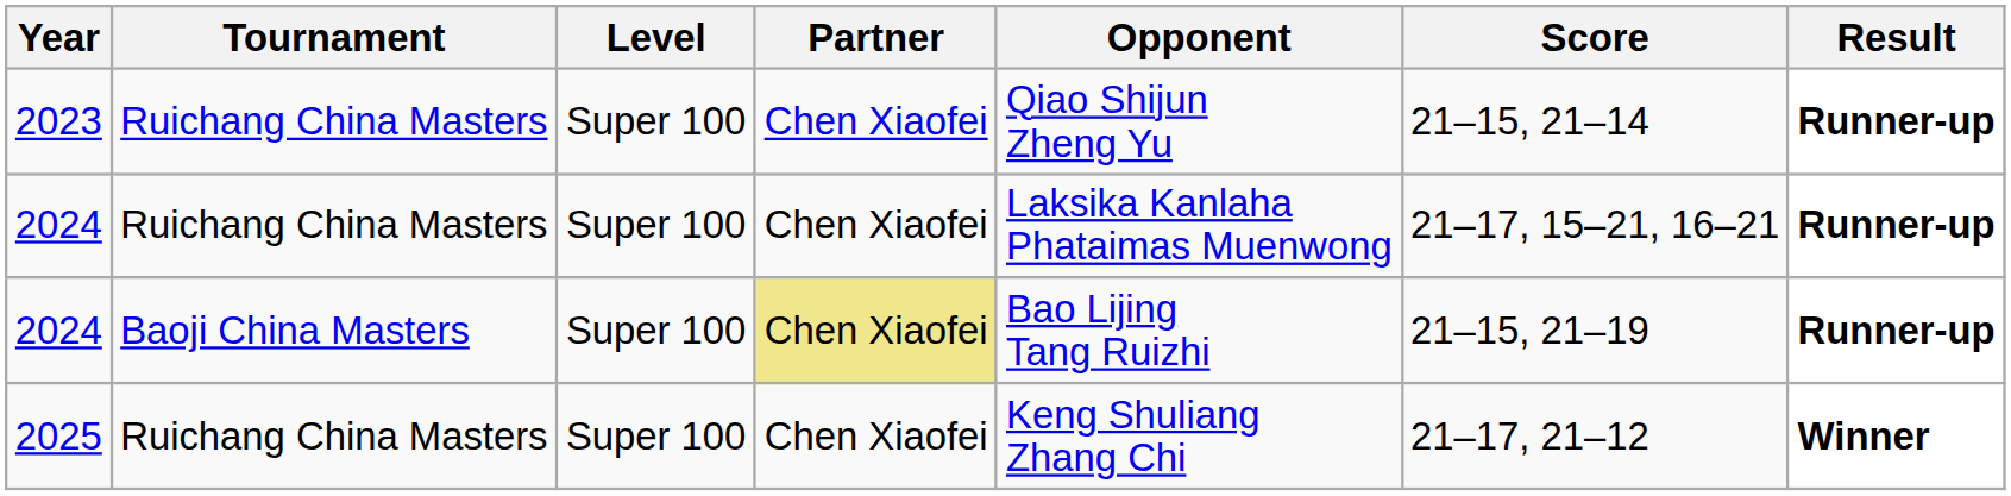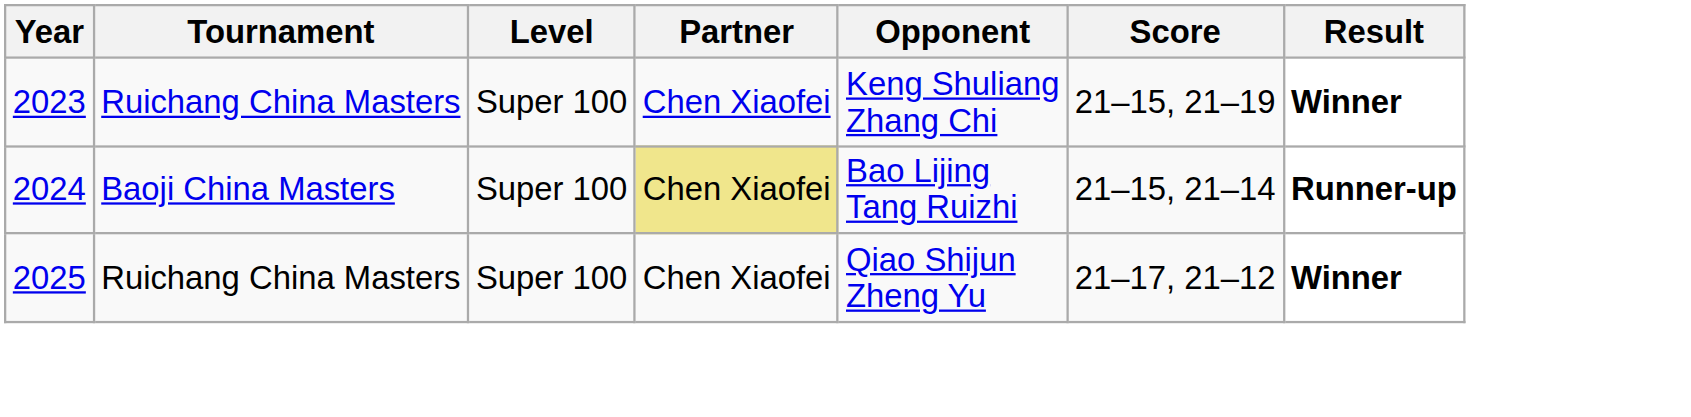 <table class="sortable wikitable" style="font-size: 90%;">
 <tr>
 <th>Year</th>
 <th>Tournament</th>
 <th>Level</th>
 <th>Partner</th>
 <th>Opponent</th>
 <th>Score</th>
 <th>Result</th>
 </tr>
 <tr>
 <td align="center"><a href='#'>2023</a></td>
 <td align="left"><a href='#'>Ruichang China Masters</a></td>
 <td align="left">Super 100</td>
 <td align="left"> <a href='#'>Chen Xiaofei</a></td>
-<td align="left"> <a href='#'>Qiao Shijun</a><br> <a href='#'>Zheng Yu</a></td>
-<td align="left">21–15, 21–14</td>
-<td style="text-align:left; background:white"> <strong>Runner-up</strong></td>
-</tr>
-<tr>
-<td align="center"><a href='#'>2024</a></td>
-<td align="left">Ruichang China Masters</td>
-<td align="left">Super 100</td>
-<td align="left"> Chen Xiaofei</td>
-<td align="left"> <a href='#'>Laksika Kanlaha</a><br> <a href='#'>Phataimas Muenwong</a></td>
-<td align="left">21–17, 15–21, 16–21</td>
-<td style="text-align:left; background:white"> <strong>Runner-up</strong></td>
+<td align="left"> <a href='#'>Keng Shuliang</a><br> <a href='#'>Zhang Chi</a></td>
+<td align="left">21–15, 21–19</td>
+<td style="text-align:left; background:white"> <strong>Winner</strong></td>
 </tr>
 <tr>
 <td align="center"><a href='#'>2024</a></td>
 <td align="left"><a href='#'>Baoji China Masters</a></td>
 <td align="left">Super 100</td>
 <td align="left" style="background: khaki;"> Chen Xiaofei</td>
 <td align="left"> <a href='#'>Bao Lijing</a><br> <a href='#'>Tang Ruizhi</a></td>
-<td align="left">21–15, 21–19</td>
+<td align="left">21–15, 21–14</td>
 <td style="text-align:left; background:white"> <strong>Runner-up</strong></td>
 </tr>
 <tr>
 <td align="center"><a href='#'>2025</a></td>
 <td align="left">Ruichang China Masters</td>
 <td align="left">Super 100</td>
 <td align="left"> Chen Xiaofei</td>
-<td align="left"> <a href='#'>Keng Shuliang</a><br> <a href='#'>Zhang Chi</a></td>
+<td align="left"> <a href='#'>Qiao Shijun</a><br> <a href='#'>Zheng Yu</a></td>
 <td align="left">21–17, 21–12</td>
 <td style="text-align:left; background: white"> <strong>Winner</strong></td>
 </tr>
 </table>
